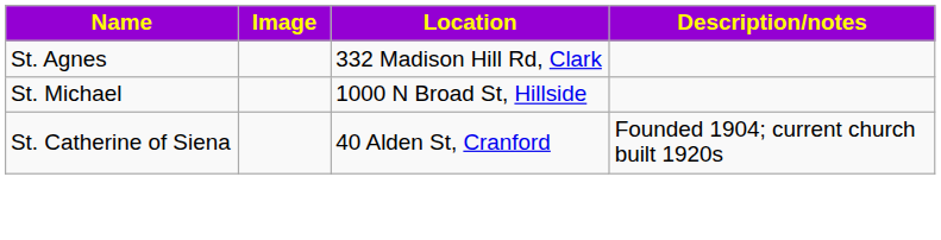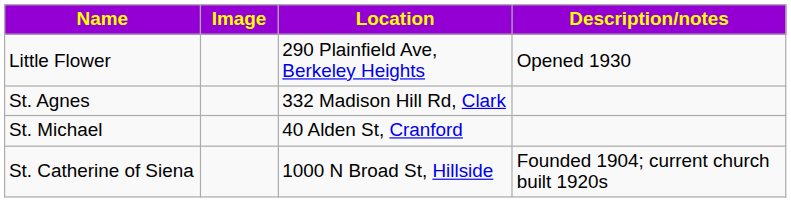 <table class="wikitable sortable" style="width:75%">
 <tr>
 <th style="background:darkviolet; color:yellow;" width="25%"><strong>Name</strong></th>
 <th style="background:darkviolet; color:yellow;" width="10%"><strong>Image</strong></th>
 <th style="background:darkviolet; color:yellow;" width="30%"><strong>Location</strong></th>
 <th style="background:darkviolet; color:yellow;" width="35%"><strong>Description/notes</strong></th>
+</tr>
+<tr>
+<td>Little Flower</td>
+<td></td>
+<td>290 Plainfield Ave, <a href='#'>Berkeley Heights</a></td>
+<td>Opened 1930</td>
 </tr>
 <tr>
 <td>St. Agnes</td>
 <td></td>
 <td>332 Madison Hill Rd, <a href='#'>Clark</a></td>
 <td></td>
 </tr>
 <tr>
 <td>St. Michael</td>
 <td></td>
-<td>1000 N Broad St, <a href='#'>Hillside</a></td>
+<td>40 Alden St, <a href='#'>Cranford</a></td>
 <td></td>
 </tr>
 <tr>
 <td>St. Catherine of Siena</td>
 <td></td>
-<td>40 Alden St, <a href='#'>Cranford</a></td>
+<td>1000 N Broad St, <a href='#'>Hillside</a></td>
 <td>Founded 1904; current church built 1920s</td>
 </tr>
 </table>
